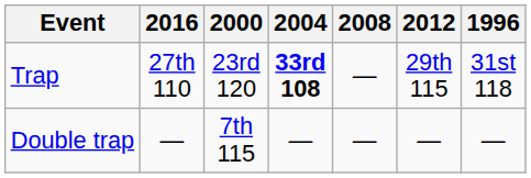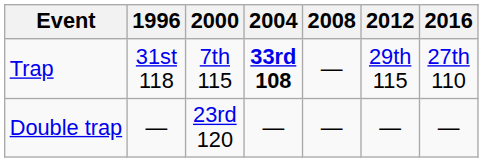 <table class="wikitable" style="text-align: center">
 <tr>
 <th>Event</th>
-<th>2016</th>
+<th>1996</th>
 <th>2000</th>
 <th>2004</th>
 <th>2008</th>
 <th>2012</th>
-<th>1996</th>
+<th>2016</th>
 </tr>
 <tr>
 <td align=left><a href='#'>Trap</a></td>
-<td><a href='#'>27th</a><br>110</td>
-<td><a href='#'>23rd</a><br>120</td>
+<td><a href='#'>31st</a><br>118</td>
+<td><a href='#'>7th</a><br>115</td>
 <td><strong><a href='#'>33rd</a><br>108</strong></td>
 <td style="color: #gggggg">—</td>
 <td><a href='#'>29th</a><br>115</td>
-<td><a href='#'>31st</a><br>118</td>
+<td><a href='#'>27th</a><br>110</td>
 </tr>
 <tr>
 <td align=left><a href='#'>Double trap</a></td>
 <td style="color: #gggggg">—</td>
-<td><a href='#'>7th</a><br>115</td>
+<td><a href='#'>23rd</a><br>120</td>
 <td style="color: #gggggg">—</td>
 <td style="color: #gggggg">—</td>
 <td style="color: #gggggg">—</td>
 <td style="color: #gggggg">—</td>
 </tr>
 </table>
